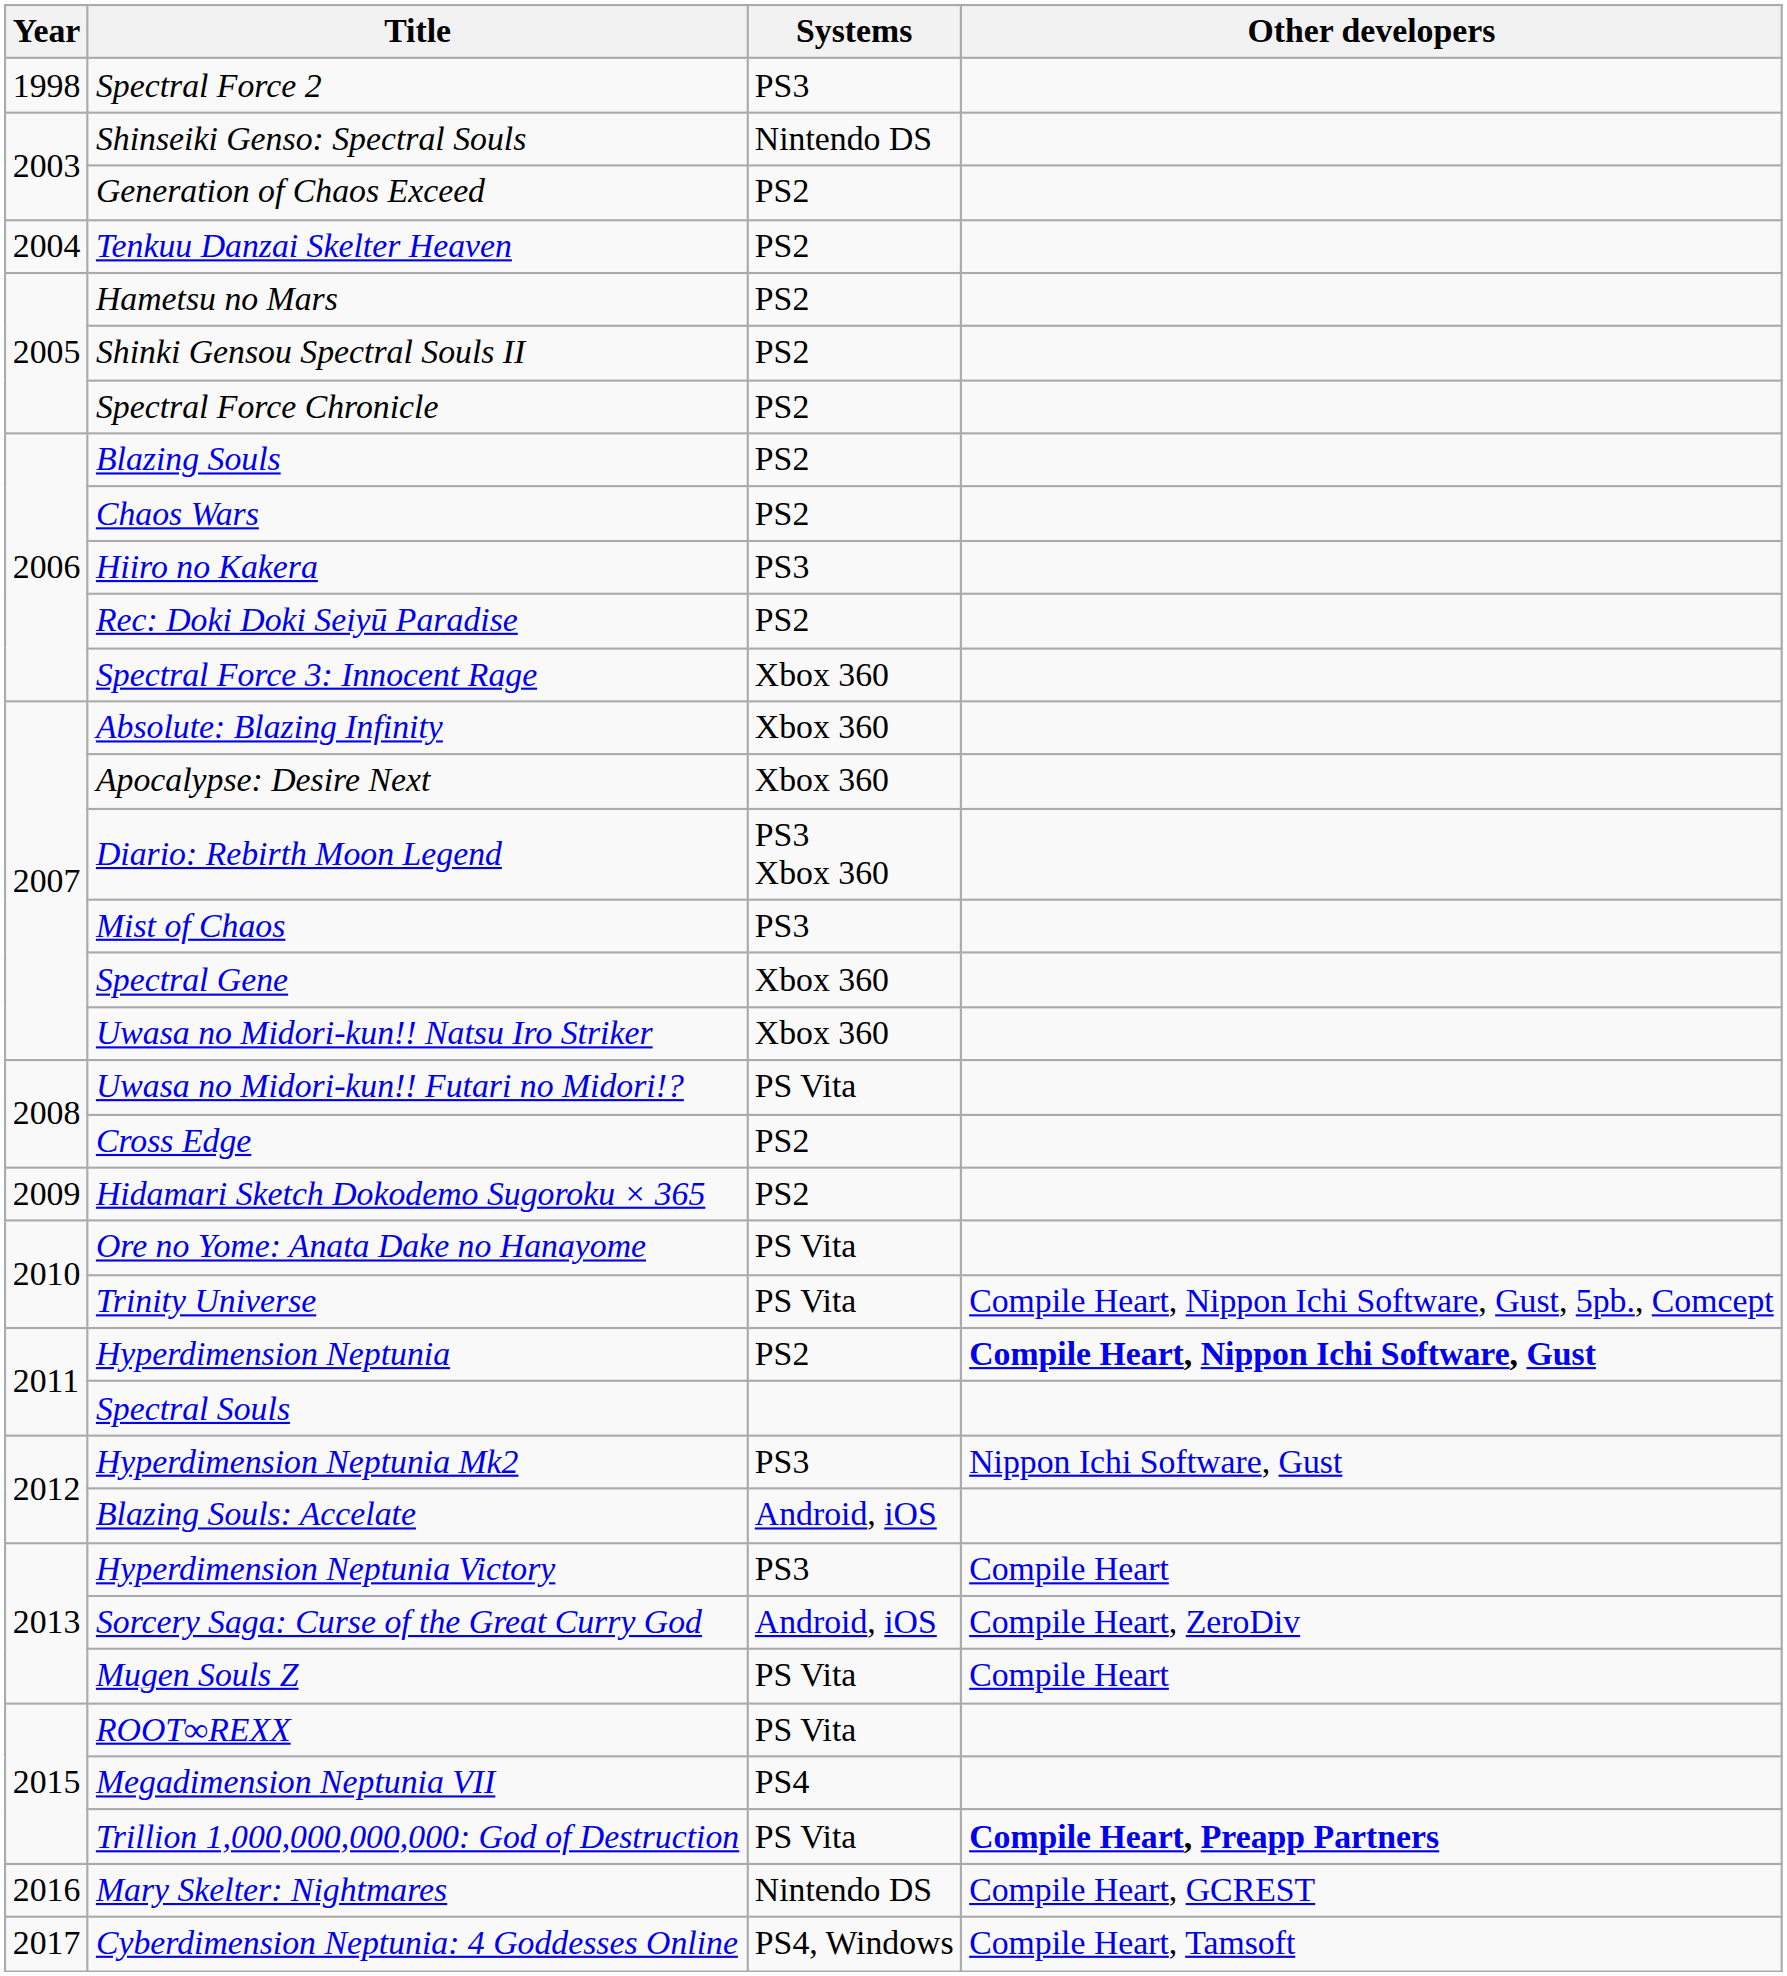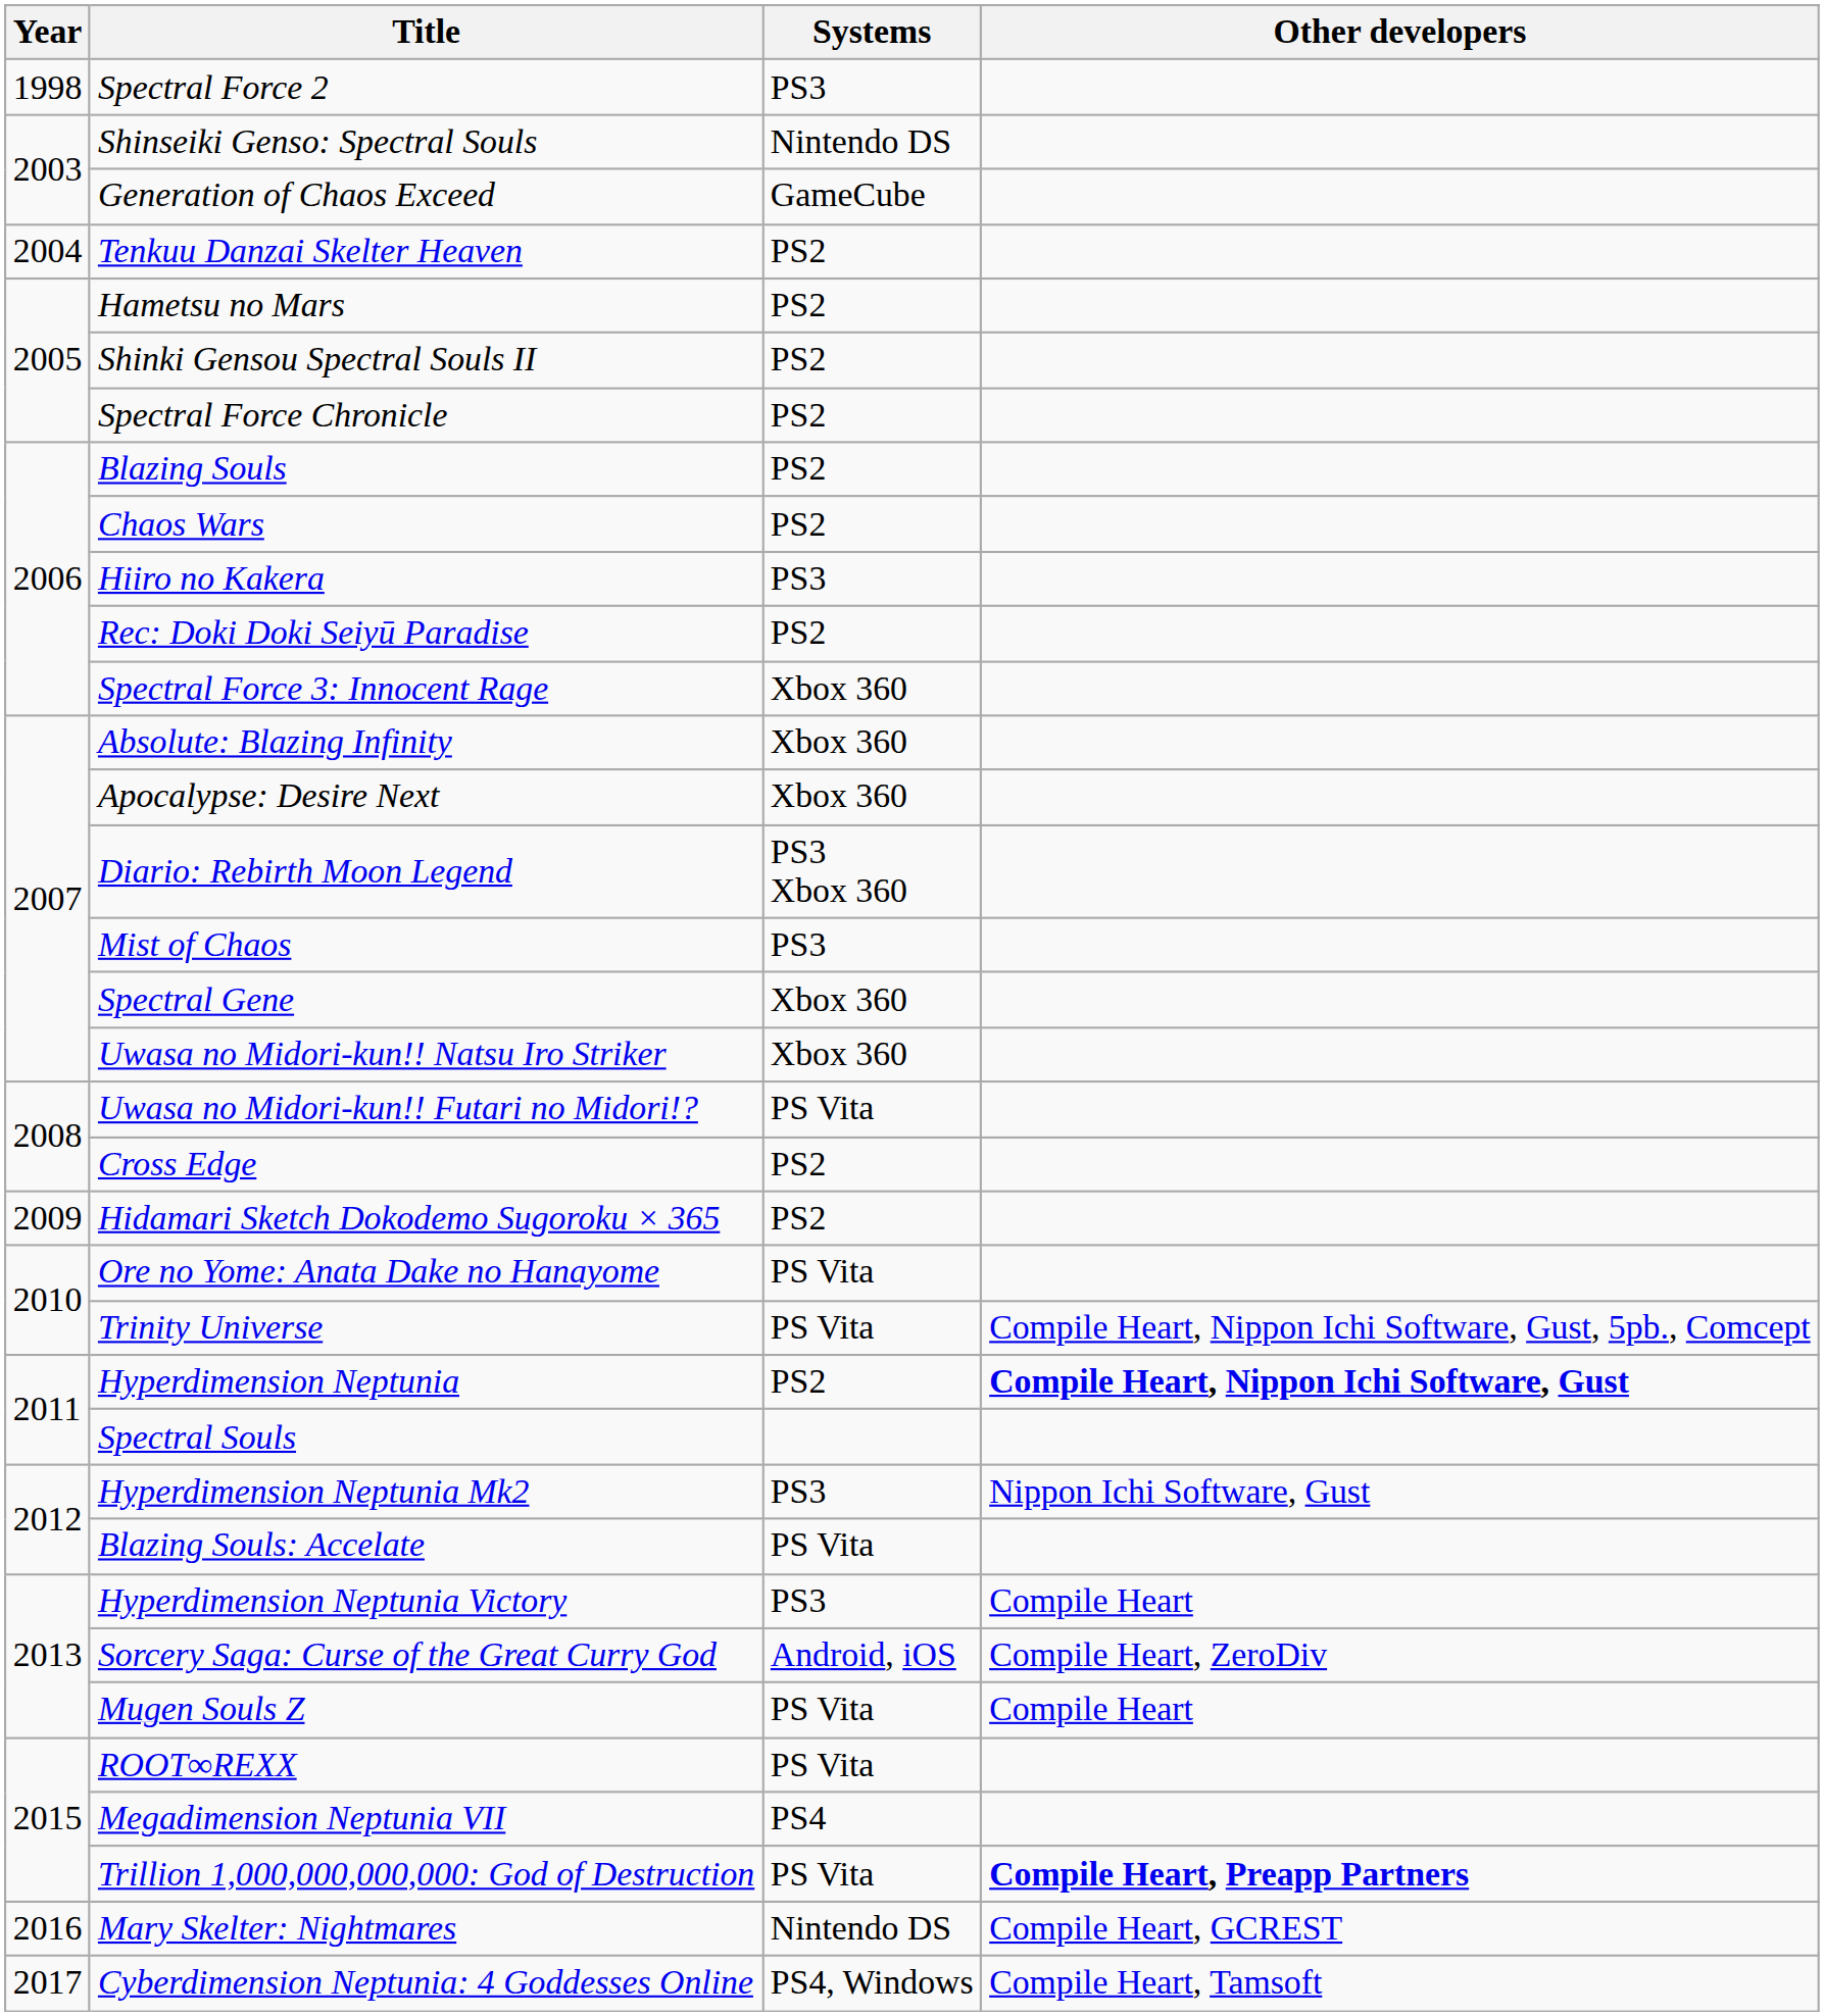 <table class="wikitable">
 <tr>
 <th>Year</th>
 <th>Title</th>
 <th>Systems</th>
 <th>Other developers</th>
 </tr>
 <tr>
 <td>1998</td>
 <td><em>Spectral Force 2</em></td>
 <td>PS3</td>
 <td></td>
 </tr>
 <tr>
 <td rowspan="2">2003</td>
 <td><em>Shinseiki Genso: Spectral Souls</em></td>
 <td>Nintendo DS</td>
 <td></td>
 </tr>
 <tr>
 <td><em>Generation of Chaos Exceed</em></td>
-<td>PS2</td>
+<td>GameCube</td>
 <td></td>
 </tr>
 <tr>
 <td>2004</td>
 <td><em><a href='#'>Tenkuu Danzai Skelter Heaven</a></em></td>
 <td>PS2</td>
 <td></td>
 </tr>
 <tr>
 <td rowspan="3">2005</td>
 <td><em>Hametsu no Mars</em></td>
 <td>PS2</td>
 <td></td>
 </tr>
 <tr>
 <td><em>Shinki Gensou Spectral Souls II</em></td>
 <td>PS2</td>
 <td></td>
 </tr>
 <tr>
 <td><em>Spectral Force Chronicle</em></td>
 <td>PS2</td>
 <td></td>
 </tr>
 <tr>
 <td rowspan="5">2006</td>
 <td><em><a href='#'>Blazing Souls</a></em></td>
 <td>PS2</td>
 <td></td>
 </tr>
 <tr>
 <td><em><a href='#'>Chaos Wars</a></em></td>
 <td>PS2</td>
 <td></td>
 </tr>
 <tr>
 <td><em><a href='#'>Hiiro no Kakera</a></em></td>
 <td>PS3</td>
 <td></td>
 </tr>
 <tr>
 <td><em><a href='#'>Rec: Doki Doki Seiyū Paradise</a></em></td>
 <td>PS2</td>
 <td></td>
 </tr>
 <tr>
 <td><em><a href='#'>Spectral Force 3: Innocent Rage</a></em></td>
 <td>Xbox 360</td>
 <td></td>
 </tr>
 <tr>
 <td rowspan="6">2007</td>
 <td><em><a href='#'>Absolute: Blazing Infinity</a></em></td>
 <td>Xbox 360</td>
 <td></td>
 </tr>
 <tr>
 <td><em>Apocalypse: Desire Next</em></td>
 <td>Xbox 360</td>
 <td></td>
 </tr>
 <tr>
 <td><em><a href='#'>Diario: Rebirth Moon Legend</a></em></td>
 <td>PS3<br>Xbox 360</td>
 <td></td>
 </tr>
 <tr>
 <td><em><a href='#'>Mist of Chaos</a></em></td>
 <td>PS3</td>
 <td></td>
 </tr>
 <tr>
 <td><em><a href='#'>Spectral Gene</a></em></td>
 <td>Xbox 360</td>
 <td></td>
 </tr>
 <tr>
 <td><em><a href='#'>Uwasa no Midori-kun!! Natsu Iro Striker</a></em></td>
 <td>Xbox 360</td>
 <td></td>
 </tr>
 <tr>
 <td rowspan="2">2008</td>
 <td><em><a href='#'>Uwasa no Midori-kun!! Futari no Midori!?</a></em></td>
 <td>PS Vita</td>
 <td></td>
 </tr>
 <tr>
 <td><em><a href='#'>Cross Edge</a></em></td>
 <td>PS2</td>
 <td></td>
 </tr>
 <tr>
 <td>2009</td>
 <td><em><a href='#'>Hidamari Sketch Dokodemo Sugoroku × 365</a></em></td>
 <td>PS2</td>
 <td></td>
 </tr>
 <tr>
 <td rowspan="2">2010</td>
 <td><em><a href='#'>Ore no Yome: Anata Dake no Hanayome</a></em></td>
 <td>PS Vita</td>
 <td></td>
 </tr>
 <tr>
 <td><em><a href='#'>Trinity Universe</a></em></td>
 <td>PS Vita</td>
 <td><a href='#'>Compile Heart</a>, <a href='#'>Nippon Ichi Software</a>, <a href='#'>Gust</a>, <a href='#'>5pb.</a>, <a href='#'>Comcept</a></td>
 </tr>
 <tr>
 <td rowspan="2">2011</td>
 <td><em><a href='#'>Hyperdimension Neptunia</a></em></td>
 <td>PS2</td>
 <td><strong><a href='#'>Compile Heart</a>, <a href='#'>Nippon Ichi Software</a>, <a href='#'>Gust</a></strong></td>
 </tr>
 <tr>
 <td><em><a href='#'>Spectral Souls</a></em></td>
 <td Android, iOS></td>
 </tr>
 <tr>
 <td rowspan="2">2012</td>
 <td><em><a href='#'>Hyperdimension Neptunia Mk2</a></em></td>
 <td>PS3</td>
 <td><a href='#'>Nippon Ichi Software</a>, <a href='#'>Gust</a></td>
 </tr>
 <tr>
 <td><em><a href='#'>Blazing Souls: Accelate</a></em></td>
-<td><a href='#'>Android</a>, <a href='#'>iOS</a></td>
+<td>PS Vita</td>
 <td></td>
 </tr>
 <tr>
 <td rowspan="3">2013</td>
 <td><em><a href='#'>Hyperdimension Neptunia Victory</a></em></td>
 <td>PS3</td>
 <td><a href='#'>Compile Heart</a></td>
 </tr>
 <tr>
 <td><em><a href='#'>Sorcery Saga: Curse of the Great Curry God</a></em></td>
 <td><a href='#'>Android</a>, <a href='#'>iOS</a></td>
 <td><a href='#'>Compile Heart</a>, <a href='#'>ZeroDiv</a></td>
 </tr>
 <tr>
 <td><em><a href='#'>Mugen Souls Z</a></em></td>
 <td>PS Vita</td>
 <td><a href='#'>Compile Heart</a></td>
 </tr>
 <tr>
 <td rowspan="3">2015</td>
 <td><em><a href='#'>ROOT∞REXX</a></em></td>
 <td>PS Vita</td>
 <td></td>
 </tr>
 <tr>
 <td><em><a href='#'>Megadimension Neptunia VII</a></em></td>
 <td>PS4</td>
 <td></td>
 </tr>
 <tr>
 <td><em><a href='#'>Trillion 1,000,000,000,000: God of Destruction</a></em></td>
 <td>PS Vita</td>
 <td><strong><a href='#'>Compile Heart</a>, <a href='#'>Preapp Partners</a></strong></td>
 </tr>
 <tr>
 <td>2016</td>
 <td><em><a href='#'>Mary Skelter: Nightmares</a></em></td>
 <td>Nintendo DS</td>
 <td><a href='#'>Compile Heart</a>, <a href='#'>GCREST</a></td>
 </tr>
 <tr>
 <td>2017</td>
 <td><em><a href='#'>Cyberdimension Neptunia: 4 Goddesses Online</a></em></td>
 <td>PS4, Windows</td>
 <td><a href='#'>Compile Heart</a>, <a href='#'>Tamsoft</a></td>
 </tr>
 </table>
